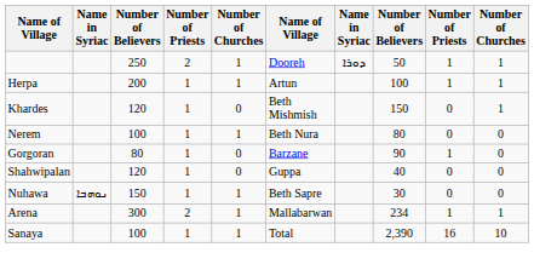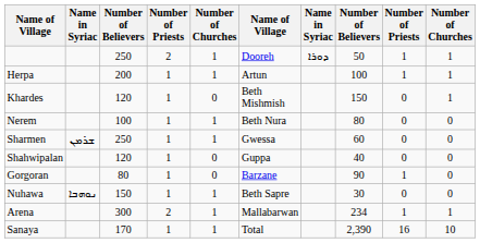 <table class="wikitable" style="text-align:center">
 <tr>
 <th>Name of Village</th>
 <th>Name in Syriac</th>
 <th>Number of Believers</th>
 <th>Number of Priests</th>
 <th>Number of Churches</th>
 <th>Name of Village</th>
 <th>Name in Syriac</th>
 <th>Number of Believers</th>
 <th>Number of Priests</th>
 <th>Number of Churches</th>
 </tr>
 <tr>
 <td style="text-align:left"></td>
 <td><big></big></td>
 <td>250</td>
 <td>2</td>
 <td>1</td>
 <td style="text-align:left"><a href='#'>Dooreh</a></td>
 <td><big></big>ܕܘܪܐ</td>
 <td>50</td>
 <td>1</td>
 <td>1</td>
 </tr>
 <tr>
 <td style="text-align:left">Herpa</td>
 <td><big></big></td>
 <td>200</td>
 <td>1</td>
 <td>1</td>
 <td style="text-align:left">Artun</td>
 <td><big></big></td>
 <td>100</td>
 <td>1</td>
 <td>1</td>
 </tr>
 <tr>
 <td style="text-align:left">Khardes</td>
 <td><big></big></td>
 <td>120</td>
 <td>1</td>
 <td>0</td>
 <td style="text-align:left">Beth Mishmish</td>
 <td><big></big></td>
 <td>150</td>
 <td>0</td>
 <td>1</td>
 </tr>
 <tr>
 <td style="text-align:left">Nerem</td>
 <td><big></big></td>
 <td>100</td>
 <td>1</td>
 <td>1</td>
 <td style="text-align:left">Beth Nura</td>
 <td><big></big></td>
 <td>80</td>
 <td>0</td>
 <td>0</td>
 </tr>
 <tr>
-<td style="text-align:left">Gorgoran</td>
+<td style="text-align:left">Sharmen</td>
+<td><big></big>ܫܪܡܢ</td>
+<td>250</td>
+<td>1</td>
+<td>1</td>
+<td style="text-align:left">Gwessa</td>
 <td><big></big></td>
-<td>80</td>
-<td>1</td>
+<td>60</td>
 <td>0</td>
-<td style="text-align:left"><a href='#'>Barzane</a></td>
-<td><big></big></td>
-<td>90</td>
-<td>1</td>
 <td>0</td>
 </tr>
 <tr>
 <td style="text-align:left">Shahwipalan</td>
 <td><big></big></td>
 <td>120</td>
 <td>1</td>
 <td>0</td>
 <td style="text-align:left">Guppa</td>
 <td><big></big></td>
 <td>40</td>
 <td>0</td>
+<td>0</td>
+</tr>
+<tr>
+<td style="text-align:left">Gorgoran</td>
+<td><big></big></td>
+<td>80</td>
+<td>1</td>
+<td>0</td>
+<td style="text-align:left"><a href='#'>Barzane</a></td>
+<td><big></big></td>
+<td>90</td>
+<td>1</td>
 <td>0</td>
 </tr>
 <tr>
 <td style="text-align:left">Nuhawa</td>
 <td><big></big>ܢܘܗܒܐ</td>
 <td>150</td>
 <td>1</td>
 <td>1</td>
 <td style="text-align:left">Beth Sapre</td>
 <td><big></big></td>
 <td>30</td>
 <td>0</td>
 <td>0</td>
 </tr>
 <tr>
 <td style="text-align:left">Arena</td>
 <td><big></big></td>
 <td>300</td>
 <td>2</td>
 <td>1</td>
 <td style="text-align:left">Mallabarwan</td>
 <td><big></big></td>
 <td>234</td>
 <td>1</td>
 <td>1</td>
 </tr>
 <tr>
 <td style="text-align:left">Sanaya</td>
 <td><big></big></td>
-<td>100</td>
+<td>170</td>
 <td>1</td>
 <td>1</td>
 <td style="text-align:left">Total</td>
 <td><big></big></td>
 <td>2,390</td>
 <td>16</td>
 <td>10</td>
 </tr>
 </table>
